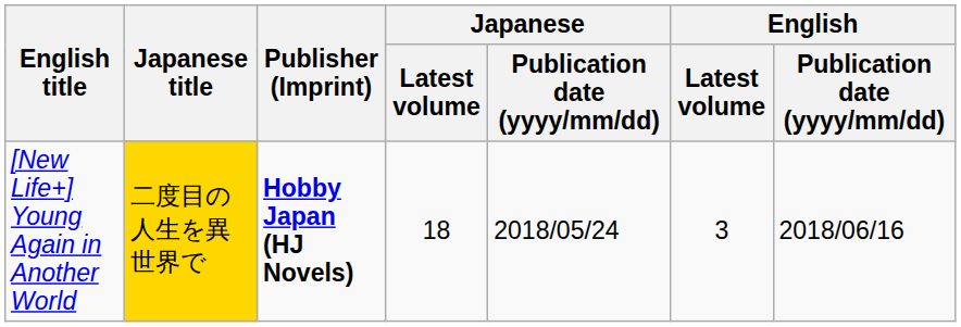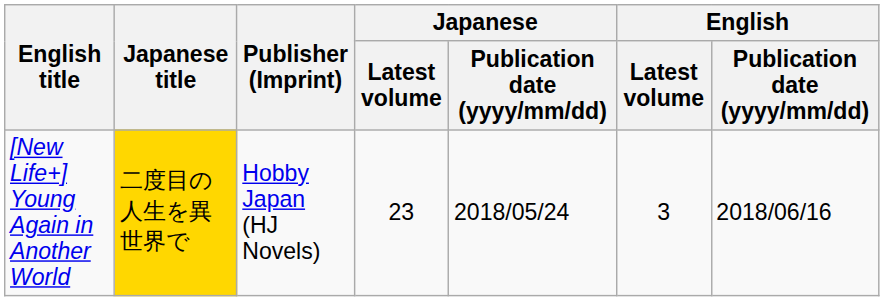 <table class="wikitable">
 <tr>
 <th rowspan="2">English title</th>
 <th rowspan="2">Japanese title</th>
 <th rowspan="2">Publisher<br>(Imprint)</th>
 <th colspan="2">Japanese</th>
 <th colspan="2">English</th>
 </tr>
 <tr>
 <th>Latest volume</th>
 <th>Publication date (yyyy/mm/dd)</th>
 <th>Latest volume</th>
 <th>Publication date (yyyy/mm/dd)</th>
 </tr>
 <tr>
 <td><em><a href='#'>[New Life+] Young Again in Another World</a></em></td>
 <td style="background: gold;">二度目の人生を異世界で</td>
-<td><strong><a href='#'>Hobby Japan</a><br>(HJ Novels)</strong></td>
-<td style="text-align: center;">18</td>
+<td><a href='#'>Hobby Japan</a><br>(HJ Novels)</td>
+<td style="text-align: center;">23</td>
 <td>2018/05/24</td>
 <td style="text-align: center;">3</td>
 <td>2018/06/16</td>
 </tr>
 </table>
